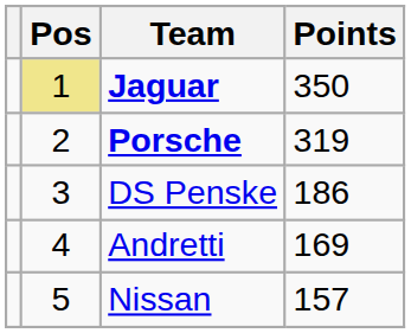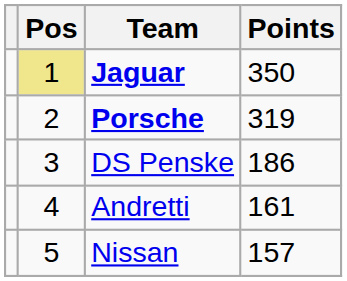 <table class="wikitable" style="font-size: 85%;">
 <tr>
 <th></th>
 <th>Pos</th>
 <th>Team</th>
 <th>Points</th>
 </tr>
 <tr>
 <td align="left"></td>
 <td align="center" style="background: khaki;">1</td>
 <td> <strong><a href='#'>Jaguar</a></strong></td>
 <td align="left">350</td>
 </tr>
 <tr>
 <td align="left"></td>
 <td align="center">2</td>
 <td> <strong><a href='#'>Porsche</a></strong></td>
 <td align="left">319</td>
 </tr>
 <tr>
 <td align="left"></td>
 <td align="center">3</td>
 <td> <a href='#'>DS Penske</a></td>
 <td align="left">186</td>
 </tr>
 <tr>
 <td align="left"></td>
 <td align="center">4</td>
 <td> <a href='#'>Andretti</a></td>
-<td align="left">169</td>
+<td align="left">161</td>
 </tr>
 <tr>
 <td align="left"></td>
 <td align="center">5</td>
 <td> <a href='#'>Nissan</a></td>
 <td align="left">157</td>
 </tr>
 </table>
